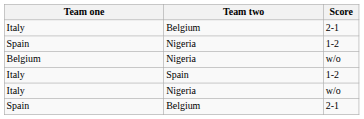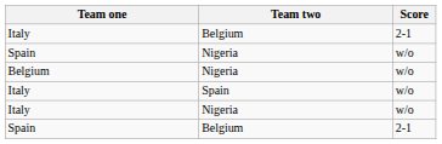 <table class="wikitable">
 <tr>
 <th width=250>Team one</th>
 <th width=250>Team two</th>
 <th width=50>Score</th>
 </tr>
 <tr>
 <td> Italy</td>
 <td> Belgium</td>
 <td>2-1</td>
 </tr>
 <tr>
 <td> Spain</td>
 <td> Nigeria</td>
-<td>1-2</td>
+<td>w/o</td>
 </tr>
 <tr>
 <td> Belgium</td>
 <td> Nigeria</td>
 <td>w/o</td>
 </tr>
 <tr>
 <td> Italy</td>
 <td> Spain</td>
-<td>1-2</td>
+<td>w/o</td>
 </tr>
 <tr>
 <td> Italy</td>
 <td> Nigeria</td>
 <td>w/o</td>
 </tr>
 <tr>
 <td> Spain</td>
 <td> Belgium</td>
 <td>2-1</td>
 </tr>
 </table>
